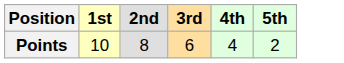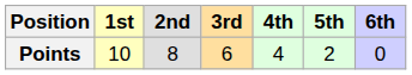 <table class="wikitable" style="font-size:95%; text-align:center">
 <tr>
 <th>Position</th>
 <td style="background:#ffffbf;"> <strong>1st</strong> </td>
 <td style="background:#dfdfdf;"> <strong>2nd</strong> </td>
 <td style="background:#ffdf9f;"> <strong>3rd</strong> </td>
 <td style="background:#dfffdf;"> <strong>4th</strong> </td>
 <td style="background:#dfffdf;"> <strong>5th</strong> </td>
+<td style="background:#CFCFFF;"> <strong>6th</strong> </td>
 </tr>
 <tr>
 <th>Points</th>
 <td style="background:#ffffbf;">10</td>
 <td style="background:#dfdfdf;">8</td>
 <td style="background:#ffdf9f;">6</td>
 <td style="background:#dfffdf;">4</td>
 <td style="background:#dfffdf;">2</td>
+<td style="background:#CFCFFF;">0</td>
 </tr>
 </table>
